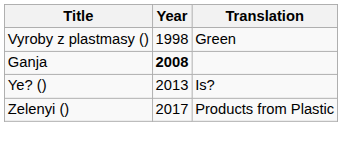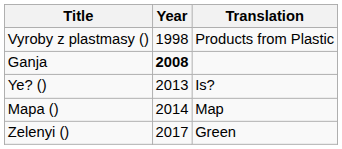 <table class="wikitable">
 <tr>
 <th>Title</th>
 <th>Year</th>
 <th>Translation</th>
 </tr>
 <tr>
 <td>Vyroby z plastmasy ()</td>
 <td>1998</td>
-<td>Green</td>
+<td>Products from Plastic</td>
 </tr>
 <tr>
 <td>Ganja</td>
 <td><strong>2008</strong></td>
 <td></td>
 </tr>
 <tr>
 <td>Ye? ()</td>
 <td>2013</td>
 <td>Is?</td>
 </tr>
 <tr>
+<td>Mapa ()</td>
+<td>2014</td>
+<td>Map</td>
+</tr>
+<tr>
 <td>Zelenyi ()</td>
 <td>2017</td>
-<td>Products from Plastic</td>
+<td>Green</td>
 </tr>
 </table>
